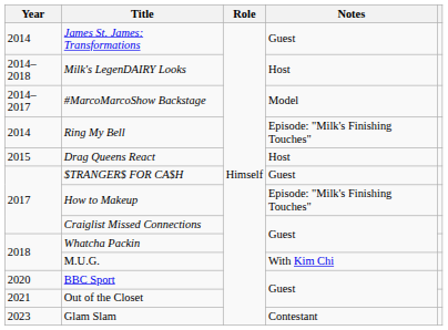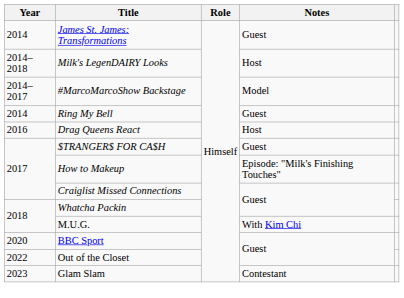 <table class="wikitable plainrowheaders" style="text-align:left;">
 <tr>
 <th>Year</th>
 <th>Title</th>
 <th>Role</th>
 <th>Notes</th>
 <th></th>
 </tr>
 <tr>
 <td>2014</td>
 <td><em><a href='#'>James St. James: Transformations</a></em></td>
 <td rowspan="13">Himself</td>
 <td>Guest</td>
 <td></td>
 </tr>
 <tr>
 <td>2014–2018</td>
 <td><em>Milk's LegenDAIRY Looks</em></td>
 <td>Host</td>
 <td></td>
 </tr>
 <tr>
 <td>2014–2017</td>
 <td><em>#MarcoMarcoShow Backstage</em></td>
 <td>Model</td>
 <td></td>
 </tr>
 <tr>
 <td>2014</td>
 <td><em>Ring My Bell</em></td>
-<td>Episode: "Milk's Finishing Touches"</td>
+<td>Guest</td>
 <td></td>
 </tr>
 <tr>
-<td>2015</td>
+<td>2016</td>
 <td><em>Drag Queens React</em></td>
 <td>Host</td>
 <td></td>
 </tr>
 <tr>
 <td rowspan="3">2017</td>
 <td><em>$TRANGER$ FOR CA$H</em></td>
 <td>Guest</td>
 <td></td>
 </tr>
 <tr>
 <td><em>How to Makeup</em></td>
 <td>Episode: "Milk's Finishing Touches"</td>
 <td></td>
 </tr>
 <tr>
 <td><em>Craiglist Missed Connections</em></td>
 <td rowspan="2">Guest</td>
 <td></td>
 </tr>
 <tr>
 <td rowspan="2">2018</td>
 <td><em>Whatcha Packin<strong></td>
 <td></td>
 </tr>
 <tr>
 <td></em>M.U.G.<em></td>
 <td>With <a href='#'>Kim Chi</a></td>
 <td></td>
 </tr>
 <tr>
 <td>2020</td>
 <td></em><a href='#'>BBC Sport</a><em></td>
 <td rowspan="2">Guest</td>
 <td></td>
 </tr>
 <tr>
-<td>2021</td>
+<td>2022</td>
 <td></em>Out of the Closet <em></td>
 <td></td>
 </tr>
 <tr>
 <td>2023</td>
 <td></em>Glam Slam<em></td>
 <td>Contestant</td>
 <td></td>
 </tr>
 </table>
